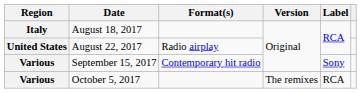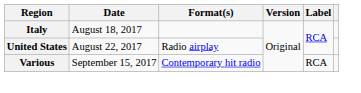 <table class="wikitable plainrowheaders">
 <tr>
 <th scope="col">Region</th>
 <th scope="col">Date</th>
 <th scope="col">Format(s)</th>
 <th scope="col">Version</th>
 <th scope="col">Label</th>
 <th scope="col"></th>
 </tr>
 <tr>
 <th scope="row">Italy</th>
 <td>August 18, 2017</td>
 <td></td>
 <td rowspan="3">Original</td>
 <td rowspan="2"><a href='#'>RCA</a></td>
 <td align="center"></td>
 </tr>
 <tr>
 <th scope="row">United States</th>
 <td>August 22, 2017</td>
 <td>Radio <a href='#'>airplay</a></td>
 <td align="center"></td>
 </tr>
 <tr>
 <th scope="row">Various</th>
 <td>September 15, 2017</td>
 <td><a href='#'>Contemporary hit radio</a></td>
-<td><a href='#'>Sony</a></td>
-<td align="center"></td>
-</tr>
-<tr>
-<th scope="row">Various</th>
-<td>October 5, 2017</td>
-<td></td>
-<td>The remixes</td>
 <td>RCA</td>
 <td align="center"></td>
 </tr>
 </table>
